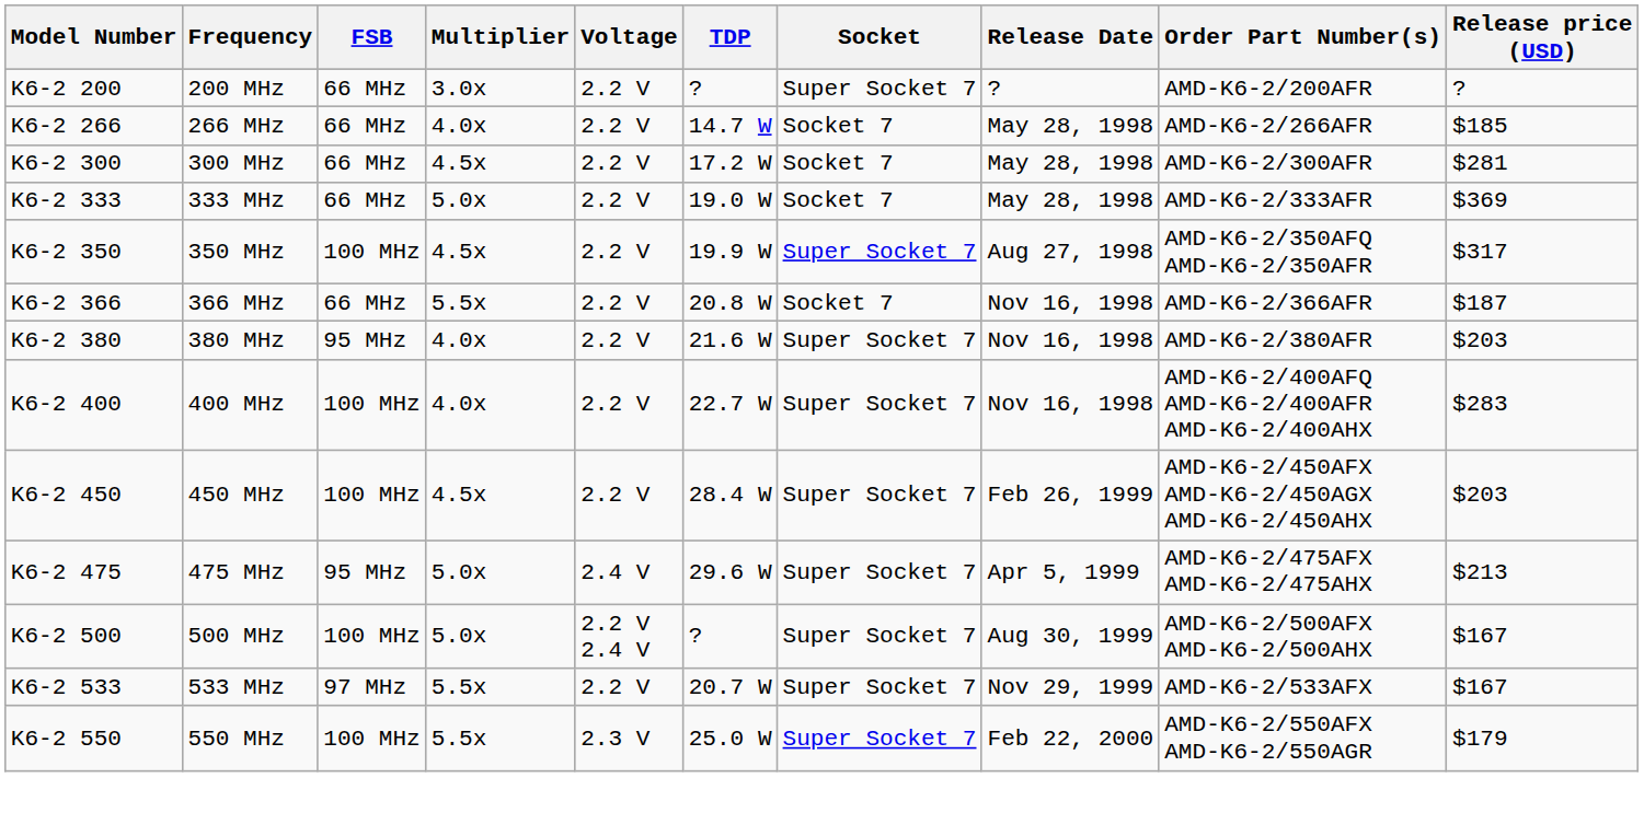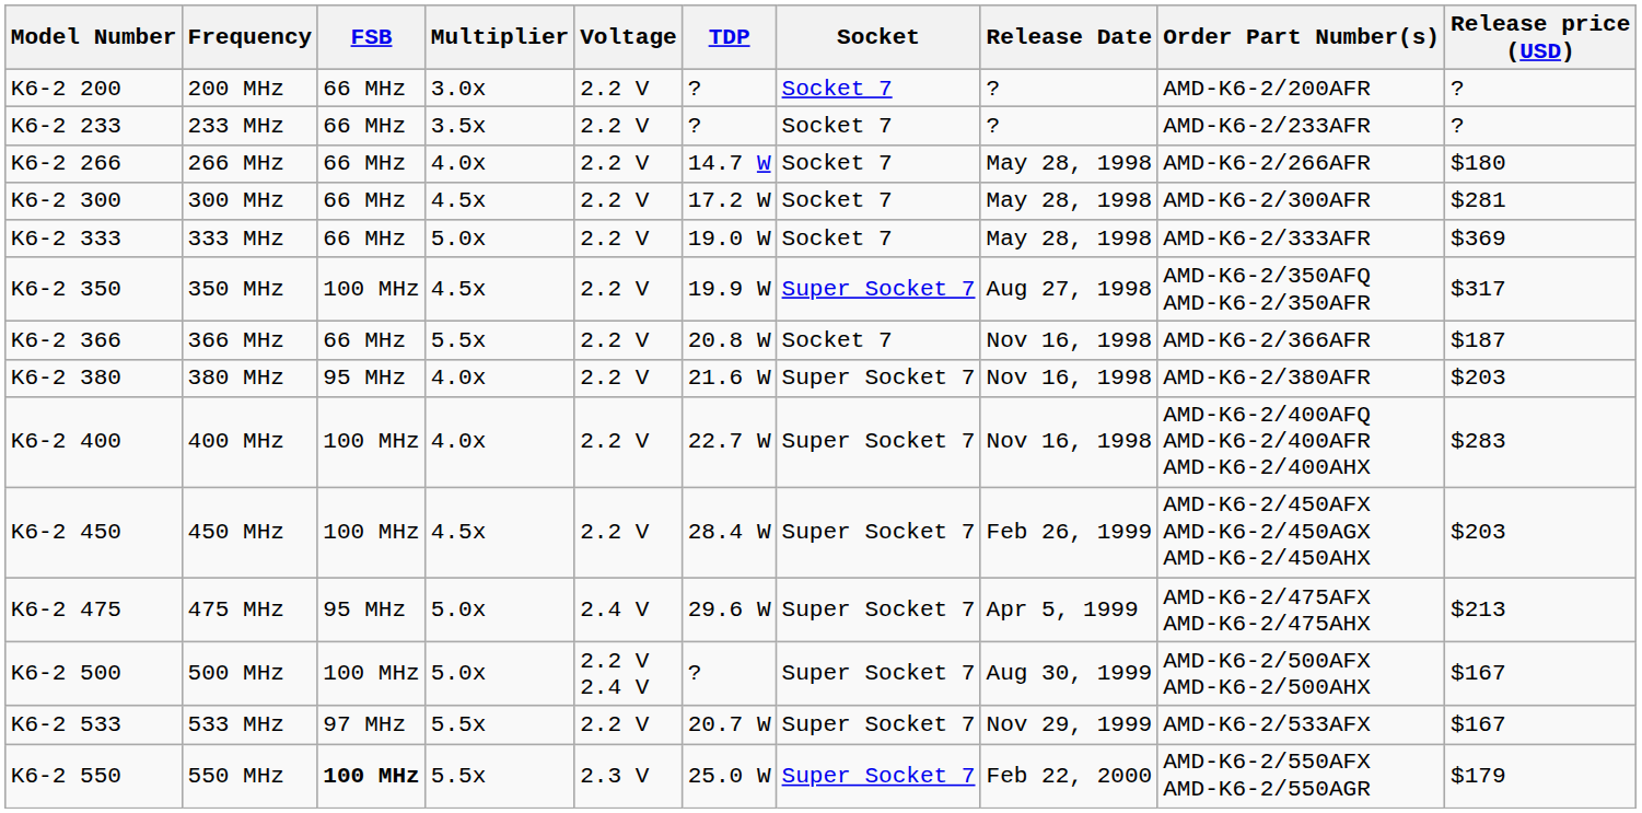 <table class="wikitable">
 <tr>
 <th>Model Number</th>
 <th>Frequency</th>
 <th><a href='#'>FSB</a></th>
 <th>Multiplier</th>
 <th>Voltage</th>
 <th><a href='#'>TDP</a></th>
 <th>Socket</th>
 <th>Release Date</th>
 <th>Order Part Number(s)</th>
 <th>Release price<br>(<a href='#'>USD</a>)</th>
 </tr>
 <tr>
 <td>K6-2 200</td>
 <td>200 MHz</td>
 <td>66 MHz</td>
 <td>3.0x</td>
 <td>2.2 V</td>
 <td>?</td>
-<td>Super Socket 7</td>
+<td><a href='#'>Socket 7</a></td>
 <td>?</td>
 <td>AMD-K6-2/200AFR</td>
+<td>?</td>
+</tr>
+<tr>
+<td>K6-2 233</td>
+<td>233 MHz</td>
+<td>66 MHz</td>
+<td>3.5x</td>
+<td>2.2 V</td>
+<td>?</td>
+<td>Socket 7</td>
+<td>?</td>
+<td>AMD-K6-2/233AFR</td>
 <td>?</td>
 </tr>
 <tr>
 <td>K6-2 266</td>
 <td>266 MHz</td>
 <td>66 MHz</td>
 <td>4.0x</td>
 <td>2.2 V</td>
 <td>14.7 <a href='#'>W</a></td>
 <td>Socket 7</td>
 <td>May 28, 1998</td>
 <td>AMD-K6-2/266AFR</td>
-<td>$185</td>
+<td>$180</td>
 </tr>
 <tr>
 <td>K6-2 300</td>
 <td>300 MHz</td>
 <td>66 MHz</td>
 <td>4.5x</td>
 <td>2.2 V</td>
 <td>17.2 W</td>
 <td>Socket 7</td>
 <td>May 28, 1998</td>
 <td>AMD-K6-2/300AFR</td>
 <td>$281</td>
 </tr>
 <tr>
 <td>K6-2 333</td>
 <td>333 MHz</td>
 <td>66 MHz</td>
 <td>5.0x</td>
 <td>2.2 V</td>
 <td>19.0 W</td>
 <td>Socket 7</td>
 <td>May 28, 1998</td>
 <td>AMD-K6-2/333AFR</td>
 <td>$369</td>
 </tr>
 <tr>
 <td>K6-2 350</td>
 <td>350 MHz</td>
 <td>100 MHz</td>
 <td>4.5x</td>
 <td>2.2 V</td>
 <td>19.9 W</td>
 <td><a href='#'>Super Socket 7</a></td>
 <td>Aug 27, 1998</td>
 <td>AMD-K6-2/350AFQ<br>AMD-K6-2/350AFR</td>
 <td>$317</td>
 </tr>
 <tr>
 <td>K6-2 366</td>
 <td>366 MHz</td>
 <td>66 MHz</td>
 <td>5.5x</td>
 <td>2.2 V</td>
 <td>20.8 W</td>
 <td>Socket 7</td>
 <td>Nov 16, 1998</td>
 <td>AMD-K6-2/366AFR</td>
 <td>$187</td>
 </tr>
 <tr>
 <td>K6-2 380</td>
 <td>380 MHz</td>
 <td>95 MHz</td>
 <td>4.0x</td>
 <td>2.2 V</td>
 <td>21.6 W</td>
 <td>Super Socket 7</td>
 <td>Nov 16, 1998</td>
 <td>AMD-K6-2/380AFR</td>
 <td>$203</td>
 </tr>
 <tr>
 <td>K6-2 400</td>
 <td>400 MHz</td>
 <td>100 MHz</td>
 <td>4.0x</td>
 <td>2.2 V</td>
 <td>22.7 W</td>
 <td>Super Socket 7</td>
 <td>Nov 16, 1998</td>
 <td>AMD-K6-2/400AFQ<br>AMD-K6-2/400AFR<br>AMD-K6-2/400AHX</td>
 <td>$283</td>
 </tr>
 <tr>
 <td>K6-2 450</td>
 <td>450 MHz</td>
 <td>100 MHz</td>
 <td>4.5x</td>
 <td>2.2 V</td>
 <td>28.4 W</td>
 <td>Super Socket 7</td>
 <td>Feb 26, 1999</td>
 <td>AMD-K6-2/450AFX<br>AMD-K6-2/450AGX<br>AMD-K6-2/450AHX</td>
 <td>$203</td>
 </tr>
 <tr>
 <td>K6-2 475</td>
 <td>475 MHz</td>
 <td>95 MHz</td>
 <td>5.0x</td>
 <td>2.4 V</td>
 <td>29.6 W</td>
 <td>Super Socket 7</td>
 <td>Apr 5, 1999</td>
 <td>AMD-K6-2/475AFX<br>AMD-K6-2/475AHX</td>
 <td>$213</td>
 </tr>
 <tr>
 <td>K6-2 500</td>
 <td>500 MHz</td>
 <td>100 MHz</td>
 <td>5.0x</td>
 <td>2.2 V<br>2.4 V</td>
 <td>?</td>
 <td>Super Socket 7</td>
 <td>Aug 30, 1999</td>
 <td>AMD-K6-2/500AFX<br>AMD-K6-2/500AHX</td>
 <td>$167</td>
 </tr>
 <tr>
 <td>K6-2 533</td>
 <td>533 MHz</td>
 <td>97 MHz</td>
 <td>5.5x</td>
 <td>2.2 V</td>
 <td>20.7 W</td>
 <td>Super Socket 7</td>
 <td>Nov 29, 1999</td>
 <td>AMD-K6-2/533AFX</td>
 <td>$167</td>
 </tr>
 <tr>
 <td>K6-2 550</td>
 <td>550 MHz</td>
-<td>100 MHz</td>
+<td><strong>100 MHz</strong></td>
 <td>5.5x</td>
 <td>2.3 V</td>
 <td>25.0 W</td>
 <td><a href='#'>Super Socket 7</a></td>
 <td>Feb 22, 2000</td>
 <td>AMD-K6-2/550AFX<br>AMD-K6-2/550AGR</td>
 <td>$179</td>
 </tr>
 </table>
